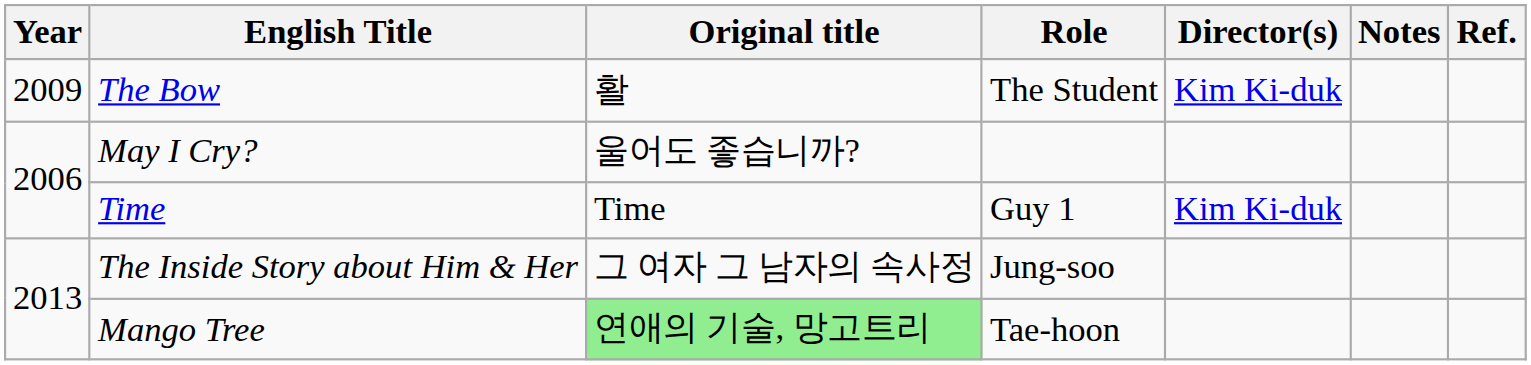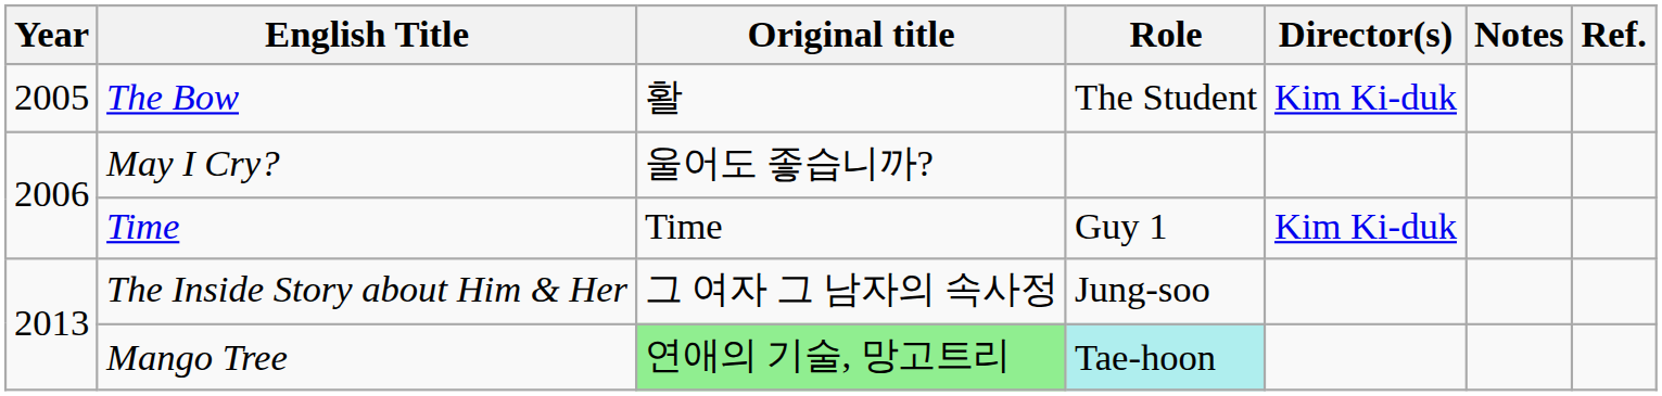 <table class="wikitable sortable">
 <tr>
 <th>Year</th>
 <th>English Title</th>
 <th>Original title</th>
 <th>Role</th>
 <th>Director(s)</th>
 <th class="unsortable">Notes</th>
 <th class="unsortable">Ref.</th>
 </tr>
 <tr>
-<td>2009</td>
+<td>2005</td>
 <td><em><a href='#'>The Bow</a></em></td>
 <td>활</td>
 <td>The Student</td>
 <td><a href='#'>Kim Ki-duk</a></td>
 <td></td>
 <td></td>
 </tr>
 <tr>
 <td rowspan=2>2006</td>
 <td><em>May I Cry?</em></td>
 <td>울어도 좋습니까?</td>
 <td></td>
 <td></td>
 <td></td>
 <td></td>
 </tr>
 <tr>
 <td><em><a href='#'>Time</a></em></td>
 <td>Time</td>
 <td>Guy 1</td>
 <td><a href='#'>Kim Ki-duk</a></td>
 <td></td>
 <td></td>
 </tr>
 <tr>
 <td rowspan=2>2013</td>
 <td><em>The Inside Story about Him & Her</em></td>
 <td>그 여자 그 남자의 속사정</td>
 <td>Jung-soo</td>
 <td></td>
 <td></td>
 <td></td>
 </tr>
 <tr>
 <td><em>Mango Tree</em></td>
 <td style="background: lightgreen;">연애의 기술, 망고트리</td>
-<td>Tae-hoon</td>
+<td style="background: paleturquoise;">Tae-hoon</td>
 <td></td>
 <td></td>
 <td></td>
 </tr>
 </table>
